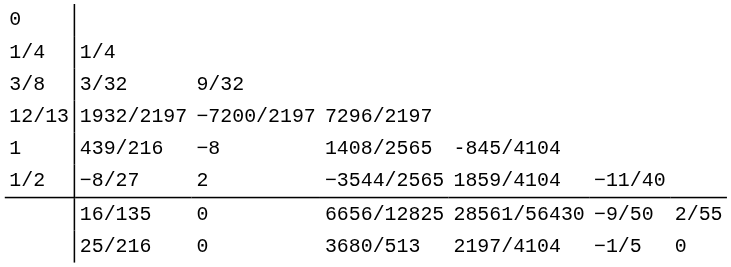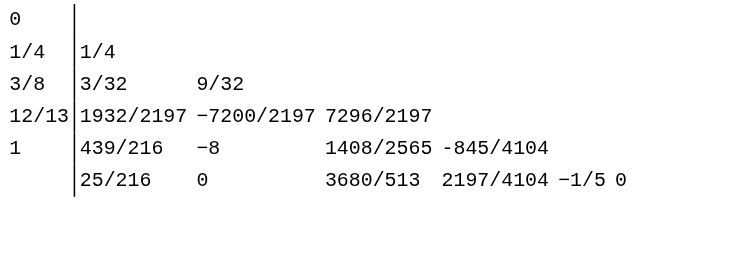 <table cellspacing="0" cellpadding="3">
 <tr>
 <td width="20"></td>
 <td style="border-right:1px solid;">0</td>
 </tr>
 <tr>
 <td></td>
 <td style="border-right:1px solid;">1/4</td>
 <td>1/4</td>
 </tr>
 <tr>
 <td></td>
 <td style="border-right:1px solid;">3/8</td>
 <td>3/32</td>
 <td>9/32</td>
 </tr>
 <tr>
 <td></td>
 <td style="border-right:1px solid;">12/13</td>
 <td>1932/2197</td>
 <td>−7200/2197</td>
 <td>7296/2197</td>
 </tr>
 <tr>
 <td></td>
 <td style="border-right:1px solid;">1</td>
 <td>439/216</td>
 <td>−8</td>
 <td>1408/2565</td>
 <td>-845/4104</td>
 </tr>
 <tr>
 <td></td>
-<td style="border-right:1px solid; border-bottom:1px solid;">1/2</td>
-<td style="border-bottom:1px solid;">−8/27</td>
-<td style="border-bottom:1px solid;">2</td>
-<td style="border-bottom:1px solid;">−3544/2565</td>
-<td style="border-bottom:1px solid;">1859/4104</td>
-<td style="border-bottom:1px solid;">−11/40</td>
-<td style="border-bottom:1px solid;"></td>
-</tr>
-<tr>
-<td></td>
-<td style="border-right:1px solid;"></td>
-<td>16/135</td>
-<td>0</td>
-<td>6656/12825</td>
-<td>28561/56430</td>
-<td>−9/50</td>
-<td>2/55</td>
-</tr>
-<tr>
-<td></td>
 <td style="border-right:1px solid;"></td>
 <td>25/216</td>
 <td>0</td>
 <td>3680/513</td>
 <td>2197/4104</td>
 <td>−1/5</td>
 <td>0</td>
 </tr>
 </table>
